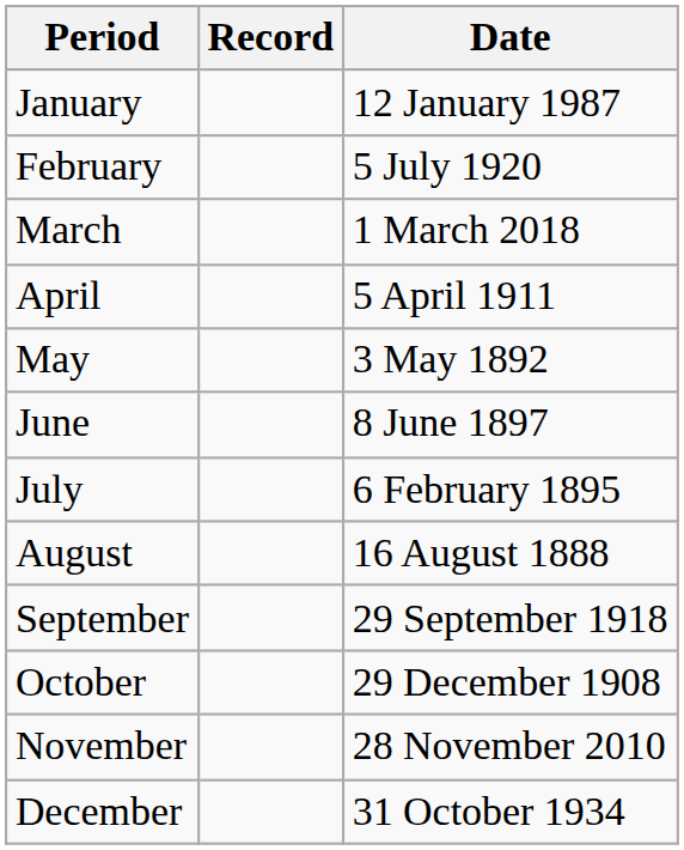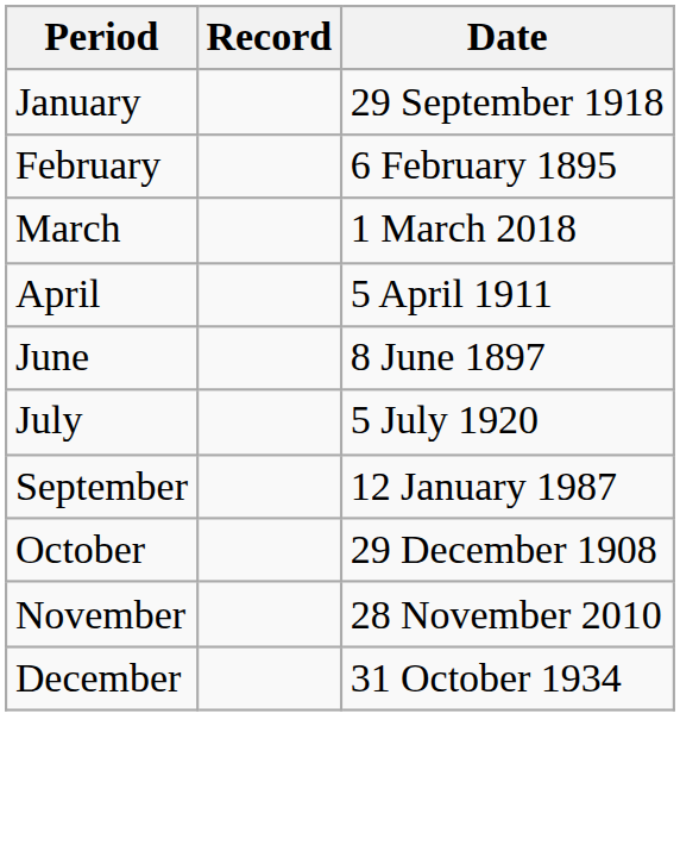 <table class="wikitable">
 <tr>
 <th>Period</th>
 <th>Record</th>
 <th>Date</th>
 </tr>
 <tr>
 <td>January</td>
 <td align="right"></td>
-<td>12 January 1987</td>
+<td>29 September 1918</td>
 </tr>
 <tr>
 <td>February</td>
 <td align="right"></td>
-<td>5 July 1920</td>
+<td>6 February 1895</td>
 </tr>
 <tr>
 <td>March</td>
 <td align="right"></td>
 <td>1 March 2018</td>
 </tr>
 <tr>
 <td>April</td>
 <td align="right"></td>
 <td>5 April 1911</td>
 </tr>
 <tr>
-<td>May</td>
-<td align="right"></td>
-<td>3 May 1892</td>
-</tr>
-<tr>
 <td>June</td>
 <td align="right"></td>
 <td>8 June 1897</td>
 </tr>
 <tr>
 <td>July</td>
 <td align="right"></td>
-<td>6 February 1895</td>
-</tr>
-<tr>
-<td>August</td>
-<td align="right"></td>
-<td>16 August 1888</td>
+<td>5 July 1920</td>
 </tr>
 <tr>
 <td>September</td>
 <td align="right"></td>
-<td>29 September 1918</td>
+<td>12 January 1987</td>
 </tr>
 <tr>
 <td>October</td>
 <td align="right"></td>
 <td>29 December 1908</td>
 </tr>
 <tr>
 <td>November</td>
 <td align="right"></td>
 <td>28 November 2010</td>
 </tr>
 <tr>
 <td>December</td>
 <td align="right"></td>
 <td>31 October 1934</td>
 </tr>
 </table>
